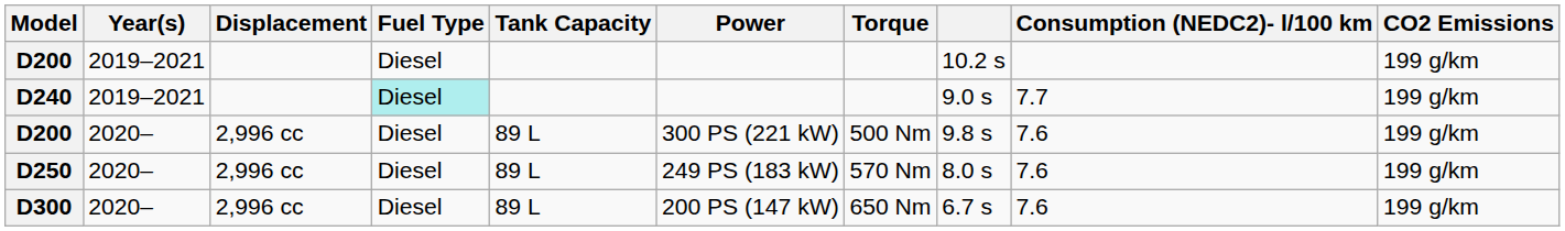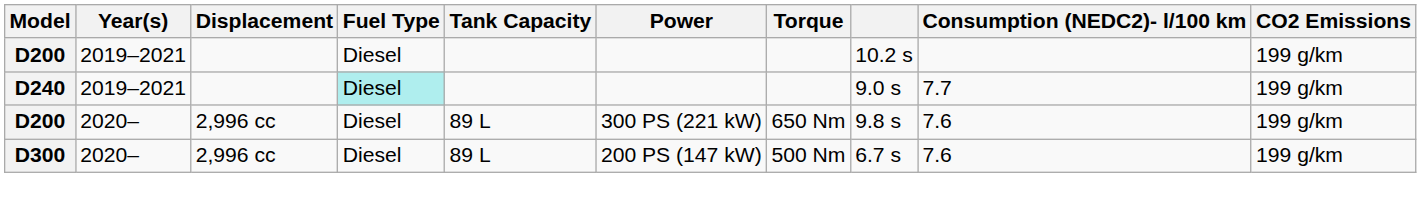 <table class="wikitable sortable collapsible">
 <tr>
 <th>Model</th>
 <th>Year(s)</th>
 <th>Displacement</th>
 <th>Fuel Type</th>
 <th>Tank Capacity</th>
 <th>Power</th>
 <th>Torque</th>
 <th></th>
 <th>Consumption (NEDC2)- l/100 km</th>
 <th>CO2 Emissions</th>
 </tr>
 <tr>
 <th>D200</th>
 <td>2019–2021</td>
 <td></td>
 <td>Diesel</td>
 <td></td>
 <td></td>
 <td></td>
 <td>10.2 s</td>
 <td></td>
 <td>199 g/km</td>
 </tr>
 <tr>
 <th>D240</th>
 <td>2019–2021</td>
 <td></td>
 <td style="background: paleturquoise;">Diesel</td>
 <td></td>
 <td></td>
 <td></td>
 <td>9.0 s</td>
 <td>7.7</td>
 <td>199 g/km</td>
 </tr>
 <tr>
 <th>D200</th>
 <td>2020–</td>
 <td>2,996 cc</td>
 <td>Diesel</td>
 <td>89 L</td>
 <td>300 PS (221 kW)</td>
-<td>500 Nm</td>
+<td>650 Nm</td>
 <td>9.8 s</td>
-<td>7.6</td>
-<td>199 g/km</td>
-</tr>
-<tr>
-<th>D250</th>
-<td>2020–</td>
-<td>2,996 cc</td>
-<td>Diesel</td>
-<td>89 L</td>
-<td>249 PS (183 kW)</td>
-<td>570 Nm</td>
-<td>8.0 s</td>
 <td>7.6</td>
 <td>199 g/km</td>
 </tr>
 <tr>
 <th>D300</th>
 <td>2020–</td>
 <td>2,996 cc</td>
 <td>Diesel</td>
 <td>89 L</td>
 <td>200 PS (147 kW)</td>
-<td>650 Nm</td>
+<td>500 Nm</td>
 <td>6.7 s</td>
 <td>7.6</td>
 <td>199 g/km</td>
 </tr>
 </table>
